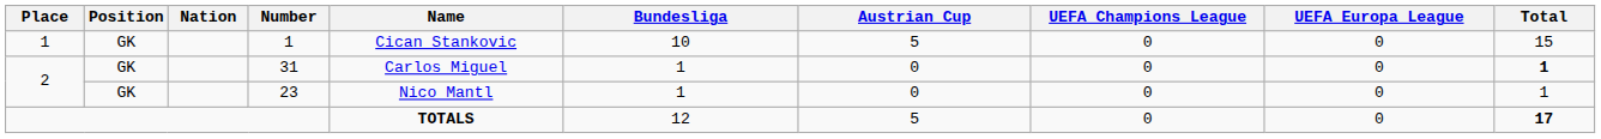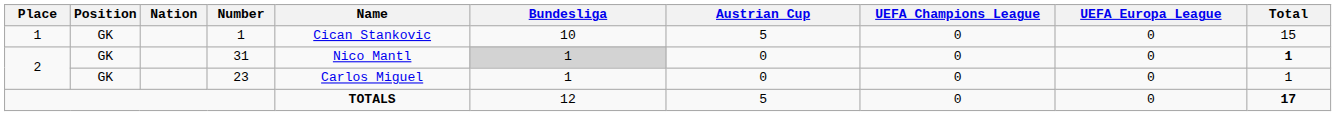 <table class="wikitable" style="font-size: 95%; text-align: center;">
 <tr>
 <th width=60>Place</th>
 <th width=60>Position</th>
 <th width=60>Nation</th>
 <th width=60>Number</th>
 <th width=200>Name</th>
 <th width=200><a href='#'>Bundesliga</a></th>
 <th width=200><a href='#'>Austrian Cup</a></th>
 <th width=200><a href='#'>UEFA Champions League</a></th>
 <th width=200><a href='#'>UEFA Europa League</a></th>
 <th width=80>Total</th>
 </tr>
 <tr>
 <td>1</td>
 <td>GK</td>
 <td></td>
 <td>1</td>
 <td><a href='#'>Cican Stankovic</a></td>
 <td>10</td>
 <td>5</td>
 <td>0</td>
 <td>0</td>
 <td>15</td>
 </tr>
 <tr>
 <td rowspan="2">2</td>
 <td>GK</td>
 <td></td>
 <td>31</td>
-<td><a href='#'>Carlos Miguel</a></td>
-<td>1</td>
+<td><a href='#'>Nico Mantl</a></td>
+<td style="background: lightgrey;">1</td>
 <td>0</td>
 <td>0</td>
 <td>0</td>
 <td><strong>1</strong></td>
 </tr>
 <tr>
 <td>GK</td>
 <td></td>
 <td>23</td>
-<td><a href='#'>Nico Mantl</a></td>
+<td><a href='#'>Carlos Miguel</a></td>
 <td>1</td>
 <td>0</td>
 <td>0</td>
 <td>0</td>
 <td>1</td>
 </tr>
 <tr>
 <td colspan="4"></td>
 <td><strong>TOTALS</strong></td>
 <td>12</td>
 <td>5</td>
 <td>0</td>
 <td>0</td>
 <td><strong>17</strong></td>
 </tr>
 </table>
